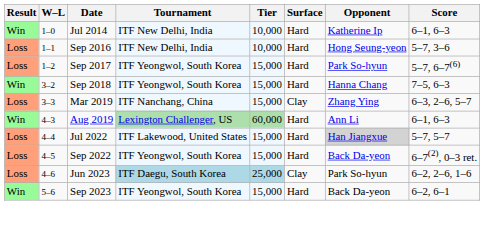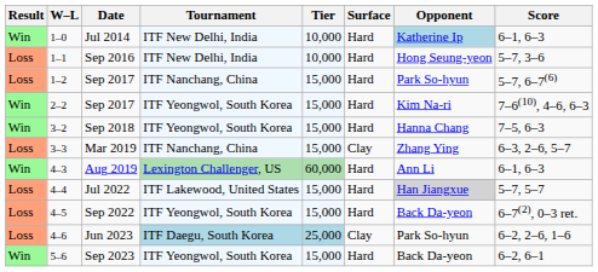 <table class="sortable wikitable">
 <tr>
 <th>Result</th>
 <th class="unsortable">W–L</th>
 <th>Date</th>
 <th>Tournament</th>
 <th>Tier</th>
 <th>Surface</th>
 <th>Opponent</th>
 <th class="unsortable">Score</th>
 </tr>
 <tr>
 <td style="background:#98fb98;">Win</td>
 <td><small>1–0</small></td>
 <td>Jul 2014</td>
 <td style="background:#f0f8ff;">ITF New Delhi, India</td>
 <td style="background:#f0f8ff;">10,000</td>
 <td>Hard</td>
-<td> <a href='#'>Katherine Ip</a></td>
+<td style="background: lightblue;"> <a href='#'>Katherine Ip</a></td>
 <td>6–1, 6–3</td>
 </tr>
 <tr>
 <td style="background:#ffa07a;">Loss</td>
 <td><small>1–1</small></td>
 <td>Sep 2016</td>
 <td style="background:#f0f8ff;">ITF New Delhi, India</td>
 <td style="background:#f0f8ff;">10,000</td>
 <td>Hard</td>
 <td> <a href='#'>Hong Seung-yeon</a></td>
 <td>5–7, 3–6</td>
 </tr>
 <tr>
 <td style="background:#ffa07a;">Loss</td>
 <td><small>1–2</small></td>
 <td>Sep 2017</td>
-<td style="background:#f0f8ff;">ITF Yeongwol, South Korea</td>
+<td style="background:#f0f8ff;">ITF Nanchang, China</td>
 <td style="background:#f0f8ff;">15,000</td>
 <td>Hard</td>
 <td> <a href='#'>Park So-hyun</a></td>
 <td>5–7, 6–7<sup>(6)</sup></td>
+</tr>
+<tr>
+<td style="background:#98fb98;">Win</td>
+<td><small>2–2</small></td>
+<td>Sep 2017</td>
+<td style="background:#f0f8ff;">ITF Yeongwol, South Korea</td>
+<td style="background:#f0f8ff;">15,000</td>
+<td>Hard</td>
+<td> <a href='#'>Kim Na-ri</a></td>
+<td>7–6<sup>(10)</sup>, 4–6, 6–3</td>
 </tr>
 <tr>
 <td style="background:#98fb98;">Win</td>
 <td><small>3–2</small></td>
 <td>Sep 2018</td>
 <td style="background:#f0f8ff;">ITF Yeongwol, South Korea</td>
 <td style="background:#f0f8ff;">15,000</td>
 <td>Hard</td>
 <td> <a href='#'>Hanna Chang</a></td>
 <td>7–5, 6–3</td>
 </tr>
 <tr>
 <td style="background:#ffa07a;">Loss</td>
 <td><small>3–3</small></td>
 <td>Mar 2019</td>
 <td style="background:#f0f8ff;">ITF Nanchang, China</td>
 <td style="background:#f0f8ff;">15,000</td>
 <td>Clay</td>
 <td> <a href='#'>Zhang Ying</a></td>
 <td>6–3, 2–6, 5–7</td>
 </tr>
 <tr>
 <td style="background:#98fb98;">Win</td>
 <td><small>4–3</small></td>
 <td><a href='#'>Aug 2019</a></td>
 <td style="background:#addfad;"><a href='#'>Lexington Challenger</a>, US</td>
 <td style="background:#addfad;">60,000</td>
 <td>Hard</td>
 <td> <a href='#'>Ann Li</a></td>
 <td>6–1, 6–3</td>
 </tr>
 <tr>
 <td style="background:#ffa07a;">Loss</td>
 <td><small>4–4</small></td>
 <td>Jul 2022</td>
 <td style="background:#f0f8ff;">ITF Lakewood, United States</td>
 <td style="background:#f0f8ff;">15,000</td>
 <td>Hard</td>
 <td style="background: lightgrey;"> <a href='#'>Han Jiangxue</a></td>
 <td>5–7, 5–7</td>
 </tr>
 <tr>
 <td style="background:#ffa07a;">Loss</td>
 <td><small>4–5</small></td>
 <td>Sep 2022</td>
 <td style="background:#f0f8ff;">ITF Yeongwol, South Korea</td>
 <td style="background:#f0f8ff;">15,000</td>
 <td>Hard</td>
 <td> <a href='#'>Back Da-yeon</a></td>
 <td>6–7<sup>(2)</sup>, 0–3 ret.</td>
 </tr>
 <tr>
 <td style="background:#ffa07a;">Loss</td>
 <td><small>4–6</small></td>
 <td>Jun 2023</td>
 <td style="background:lightblue;">ITF Daegu, South Korea</td>
 <td style="background:lightblue;">25,000</td>
 <td>Clay</td>
 <td> Park So-hyun</td>
 <td>6–2, 2–6, 1–6</td>
 </tr>
 <tr>
 <td style="background:#98fb98;">Win</td>
 <td><small>5–6</small></td>
 <td>Sep 2023</td>
 <td style="background:#f0f8ff;">ITF Yeongwol, South Korea</td>
 <td style="background:#f0f8ff;">15,000</td>
 <td>Hard</td>
 <td> Back Da-yeon</td>
 <td>6–2, 6–1</td>
 </tr>
 </table>
